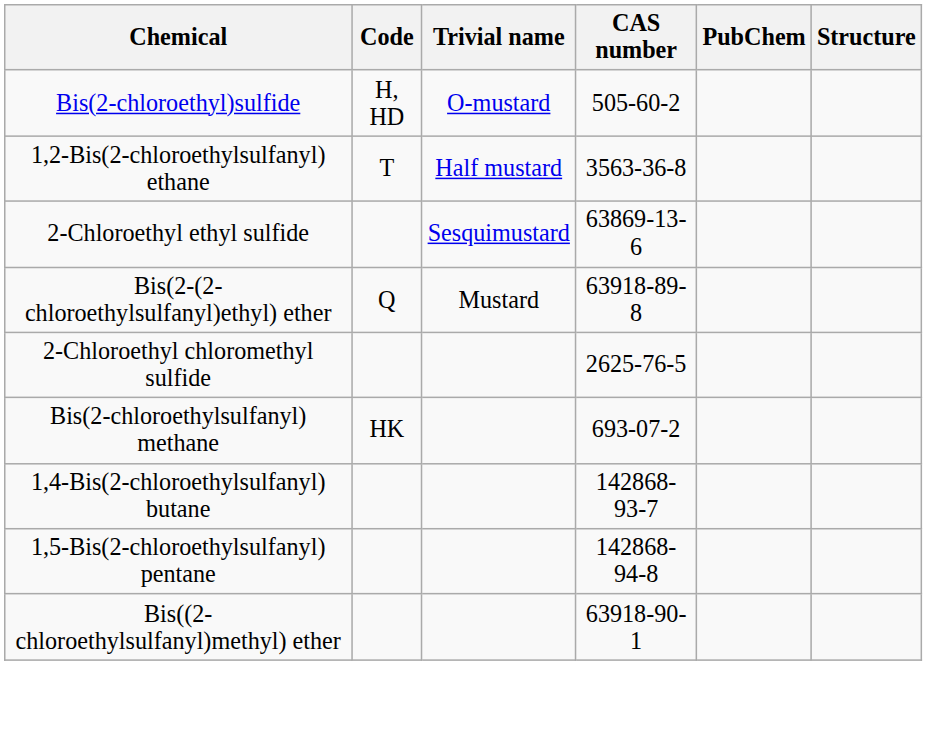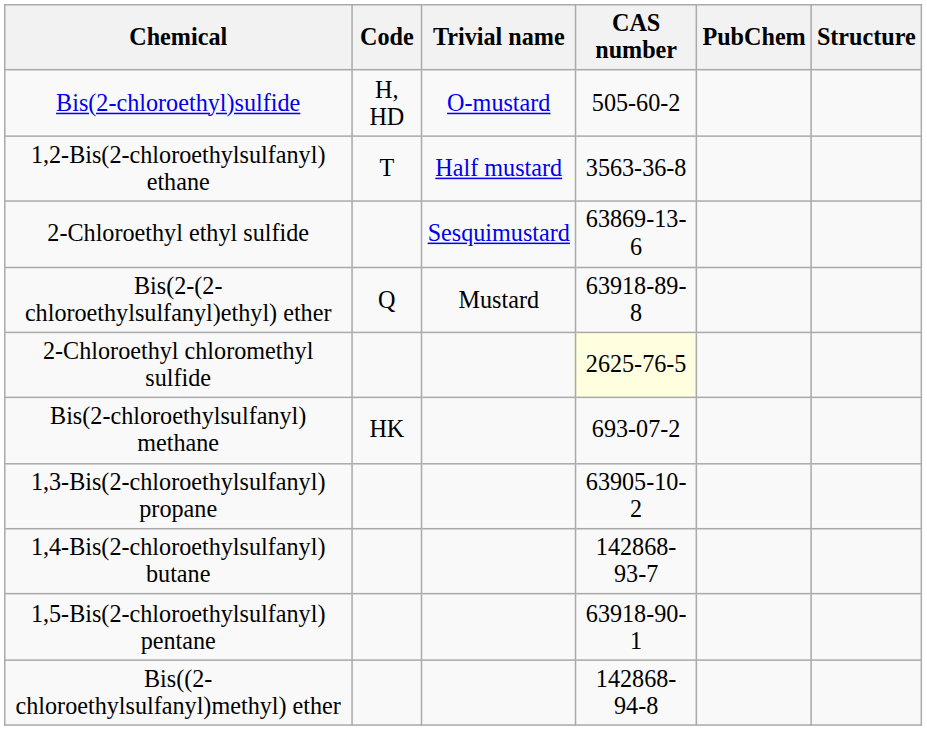 <table class="wikitable" style="text-align:center;">
 <tr class="hintergrundfarbe5">
 <th>Chemical</th>
 <th>Code</th>
 <th>Trivial name</th>
 <th>CAS number</th>
 <th>PubChem</th>
 <th>Structure</th>
 </tr>
 <tr>
 <td><a href='#'>Bis(2-chloroethyl)sulfide</a></td>
 <td>H, HD</td>
 <td><a href='#'>O-mustard</a></td>
 <td>505-60-2</td>
 <td></td>
 <td></td>
 </tr>
 <tr>
 <td>1,2-Bis(2-chloroethylsulfanyl) ethane</td>
 <td>T</td>
 <td><a href='#'>Half mustard</a></td>
 <td>3563-36-8</td>
 <td></td>
 <td></td>
 </tr>
 <tr>
 <td>2-Chloroethyl ethyl sulfide</td>
 <td></td>
 <td><a href='#'>Sesquimustard</a></td>
 <td>63869-13-6</td>
 <td></td>
 <td></td>
 </tr>
 <tr>
 <td>Bis(2-(2-chloroethylsulfanyl)ethyl) ether</td>
 <td>Q</td>
 <td>Mustard</td>
 <td>63918-89-8</td>
 <td></td>
 <td></td>
 </tr>
 <tr>
 <td>2-Chloroethyl chloromethyl sulfide</td>
 <td></td>
 <td></td>
-<td>2625-76-5</td>
+<td style="background: lightyellow;">2625-76-5</td>
 <td></td>
 <td></td>
 </tr>
 <tr>
 <td>Bis(2-chloroethylsulfanyl) methane</td>
 <td>HK</td>
 <td></td>
 <td>693-07-2</td>
+<td></td>
+<td></td>
+</tr>
+<tr>
+<td>1,3-Bis(2-chloroethylsulfanyl) propane</td>
+<td></td>
+<td></td>
+<td>63905-10-2</td>
 <td></td>
 <td></td>
 </tr>
 <tr>
 <td>1,4-Bis(2-chloroethylsulfanyl) butane</td>
 <td></td>
 <td></td>
 <td>142868-93-7</td>
 <td></td>
 <td></td>
 </tr>
 <tr>
 <td>1,5-Bis(2-chloroethylsulfanyl) pentane</td>
 <td></td>
 <td></td>
-<td>142868-94-8</td>
+<td>63918-90-1</td>
 <td></td>
 <td></td>
 </tr>
 <tr>
 <td>Bis((2-chloroethylsulfanyl)methyl) ether</td>
 <td></td>
 <td></td>
-<td>63918-90-1</td>
+<td>142868-94-8</td>
 <td></td>
 <td></td>
 </tr>
 </table>
